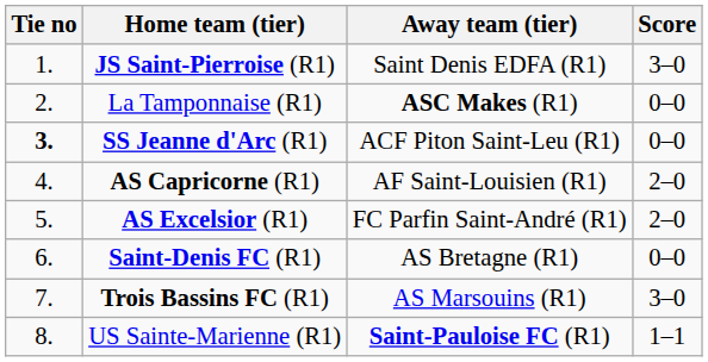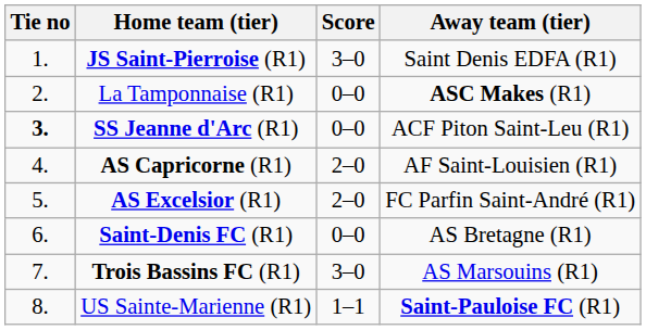 <table class="wikitable" style="text-align: center">
 <tr>
 <th>Tie no</th>
 <th>Home team (tier)</th>
+<th>Score</th>
 <th>Away team (tier)</th>
-<th>Score</th>
 </tr>
 <tr>
 <td>1.</td>
 <td> <strong><a href='#'>JS Saint-Pierroise</a></strong> (R1)</td>
+<td>3–0</td>
 <td>Saint Denis EDFA (R1)</td>
-<td>3–0</td>
 </tr>
 <tr>
 <td>2.</td>
 <td> <a href='#'>La Tamponnaise</a> (R1)</td>
+<td>0–0 </td>
 <td><strong>ASC Makes</strong> (R1) </td>
-<td>0–0 </td>
 </tr>
 <tr>
 <td><strong>3.</strong></td>
 <td> <strong><a href='#'>SS Jeanne d'Arc</a></strong> (R1)</td>
+<td>0–0 </td>
 <td>ACF Piton Saint-Leu (R1) </td>
-<td>0–0 </td>
 </tr>
 <tr>
 <td>4.</td>
 <td> <strong>AS Capricorne</strong> (R1)</td>
+<td>2–0</td>
 <td>AF Saint-Louisien (R1) </td>
-<td>2–0</td>
 </tr>
 <tr>
 <td>5.</td>
 <td> <strong><a href='#'>AS Excelsior</a></strong> (R1)</td>
+<td>2–0</td>
 <td>FC Parfin Saint-André (R1) </td>
-<td>2–0</td>
 </tr>
 <tr>
 <td>6.</td>
 <td> <strong><a href='#'>Saint-Denis FC</a></strong> (R1)</td>
+<td>0–0 </td>
 <td>AS Bretagne (R1) </td>
-<td>0–0 </td>
 </tr>
 <tr>
 <td>7.</td>
 <td> <strong>Trois Bassins FC</strong> (R1)</td>
+<td>3–0</td>
 <td><a href='#'>AS Marsouins</a> (R1) </td>
-<td>3–0</td>
 </tr>
 <tr>
 <td>8.</td>
 <td> <a href='#'>US Sainte-Marienne</a> (R1)</td>
+<td>1–1 </td>
 <td><strong><a href='#'>Saint-Pauloise FC</a></strong> (R1) </td>
-<td>1–1 </td>
 </tr>
 </table>
